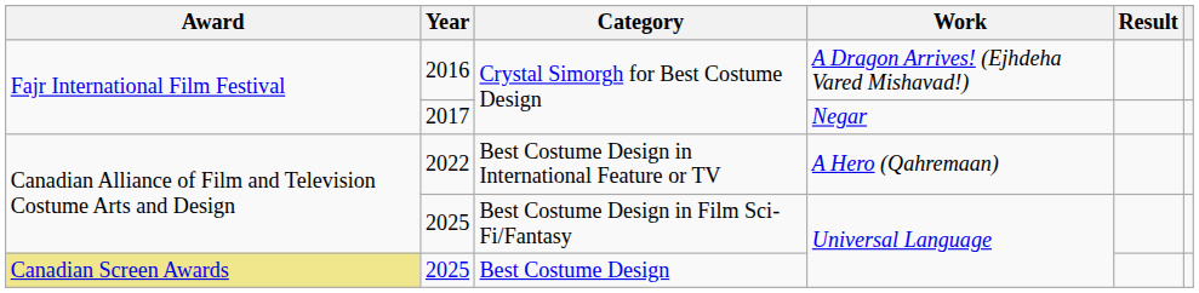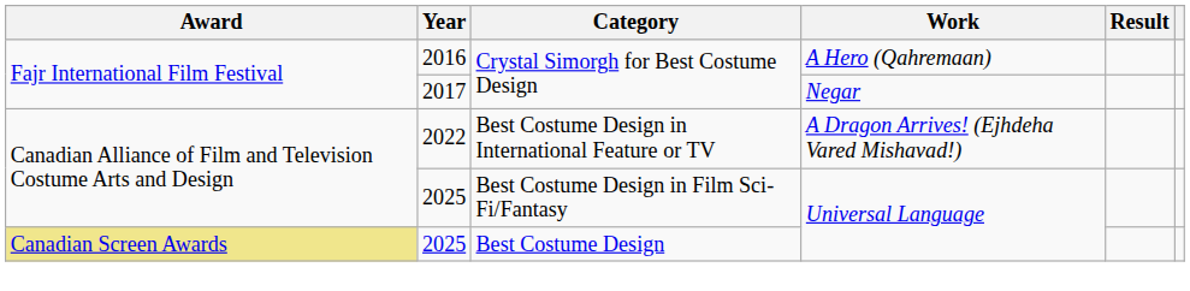 <table class="wikitable sortable">
 <tr style="background:#ccc; text-align:center;">
 <th>Award</th>
 <th>Year</th>
 <th>Category</th>
 <th>Work</th>
 <th>Result</th>
 <th class="unsortable"></th>
 </tr>
 <tr>
 <td rowspan=2><a href='#'>Fajr International Film Festival</a></td>
 <td>2016</td>
 <td rowspan=2><a href='#'>Crystal Simorgh</a> for Best Costume Design</td>
-<td><em><a href='#'>A Dragon Arrives!</a> (Ejhdeha Vared Mishavad!)</em></td>
+<td><em><a href='#'>A Hero</a> (Qahremaan)</em></td>
 <td></td>
 <td></td>
 </tr>
 <tr>
 <td>2017</td>
 <td><em><a href='#'>Negar</a></em></td>
 <td></td>
 <td></td>
 </tr>
 <tr>
 <td rowspan=2>Canadian Alliance of Film and Television Costume Arts and Design</td>
 <td>2022</td>
 <td>Best Costume Design in International Feature or TV</td>
-<td><em><a href='#'>A Hero</a> (Qahremaan)</em></td>
+<td><em><a href='#'>A Dragon Arrives!</a> (Ejhdeha Vared Mishavad!)</em></td>
 <td></td>
 <td></td>
 </tr>
 <tr>
 <td>2025</td>
 <td>Best Costume Design in Film Sci-Fi/Fantasy</td>
 <td rowspan=2><em><a href='#'>Universal Language</a></em></td>
 <td></td>
 <td></td>
 </tr>
 <tr>
 <td style="background: khaki;"><a href='#'>Canadian Screen Awards</a></td>
 <td><a href='#'>2025</a></td>
 <td><a href='#'>Best Costume Design</a></td>
 <td></td>
 <td></td>
 </tr>
 </table>
